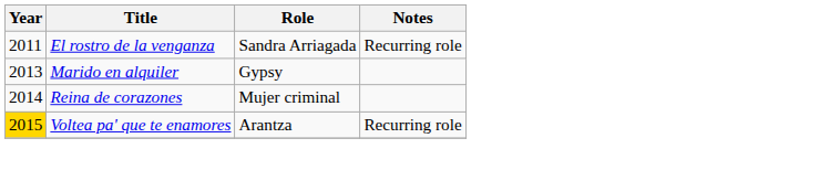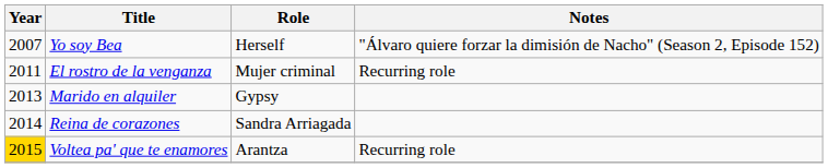 <table class="wikitable sortable">
 <tr>
 <th>Year</th>
 <th>Title</th>
 <th>Role</th>
 <th>Notes</th>
 </tr>
 <tr>
+<td>2007</td>
+<td><em><a href='#'>Yo soy Bea</a></em></td>
+<td>Herself</td>
+<td>"Álvaro quiere forzar la dimisión de Nacho" (Season 2, Episode 152)</td>
+</tr>
+<tr>
 <td>2011</td>
 <td><em><a href='#'>El rostro de la venganza</a></em></td>
-<td>Sandra Arriagada</td>
+<td>Mujer criminal</td>
 <td>Recurring role</td>
 </tr>
 <tr>
 <td>2013</td>
 <td><em><a href='#'>Marido en alquiler</a></em></td>
 <td>Gypsy</td>
 <td></td>
 </tr>
 <tr>
 <td>2014</td>
 <td><em><a href='#'>Reina de corazones</a></em></td>
-<td>Mujer criminal</td>
+<td>Sandra Arriagada</td>
 <td></td>
 </tr>
 <tr>
 <td style="background: gold;">2015</td>
 <td><em><a href='#'>Voltea pa' que te enamores</a></em></td>
 <td>Arantza</td>
 <td>Recurring role</td>
 </tr>
 <tr>
 </tr>
 </table>
